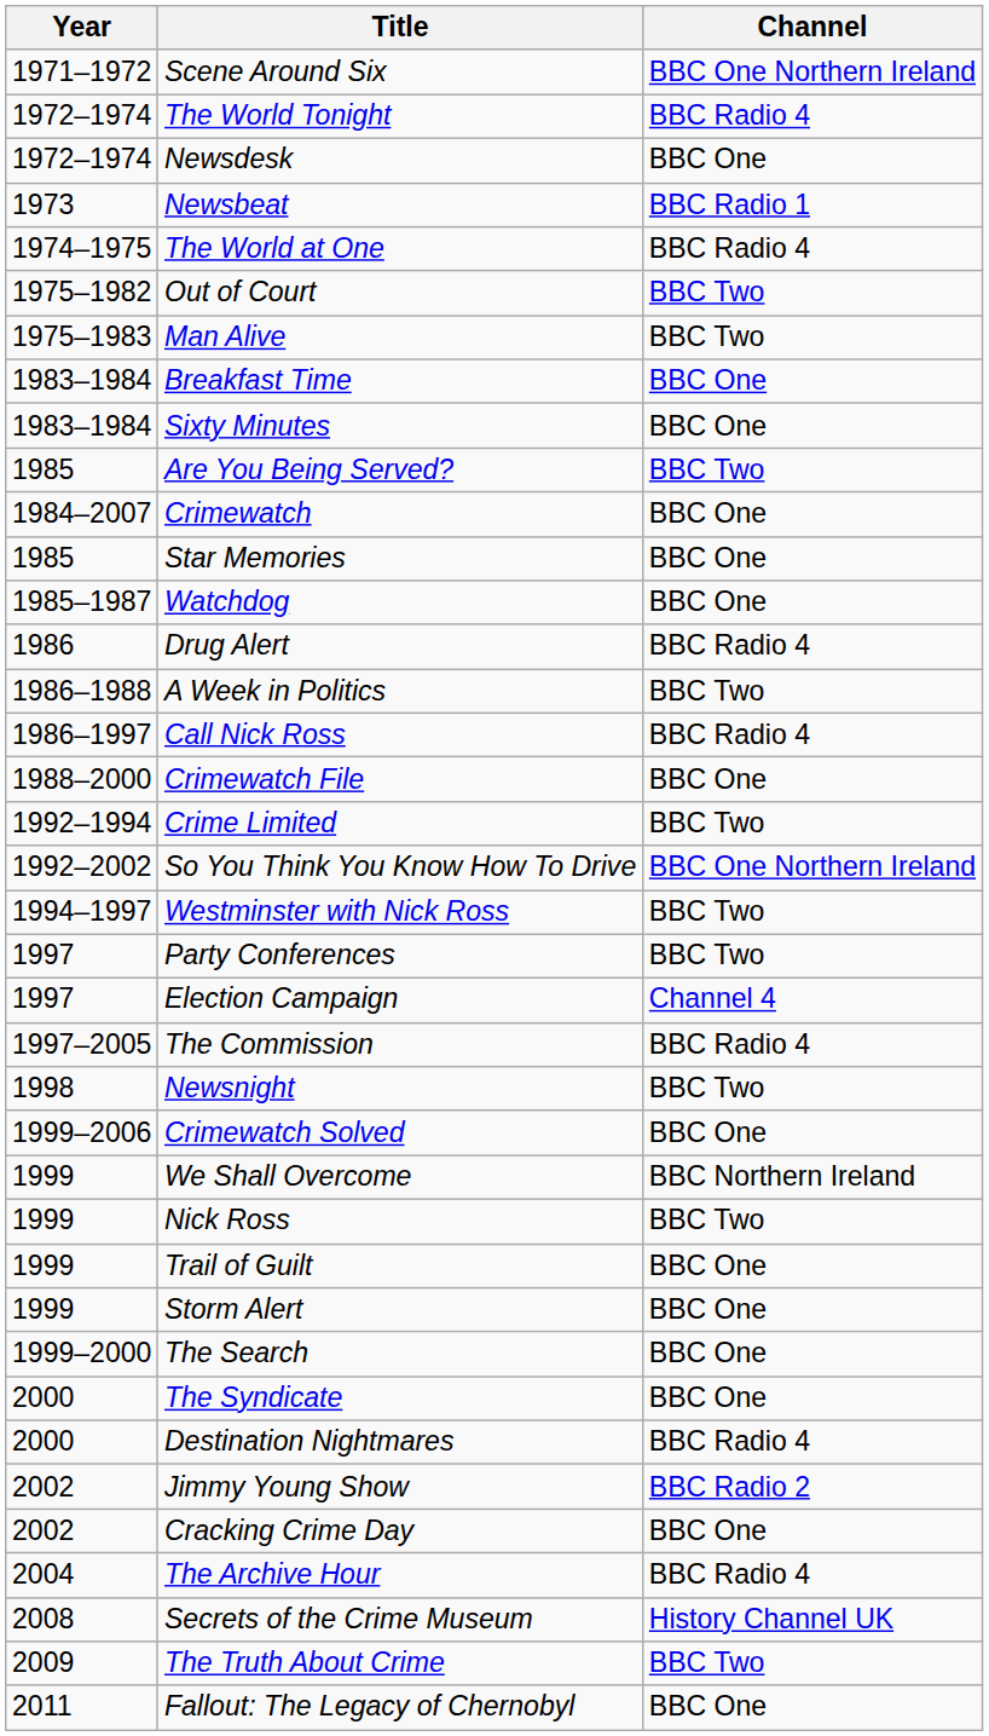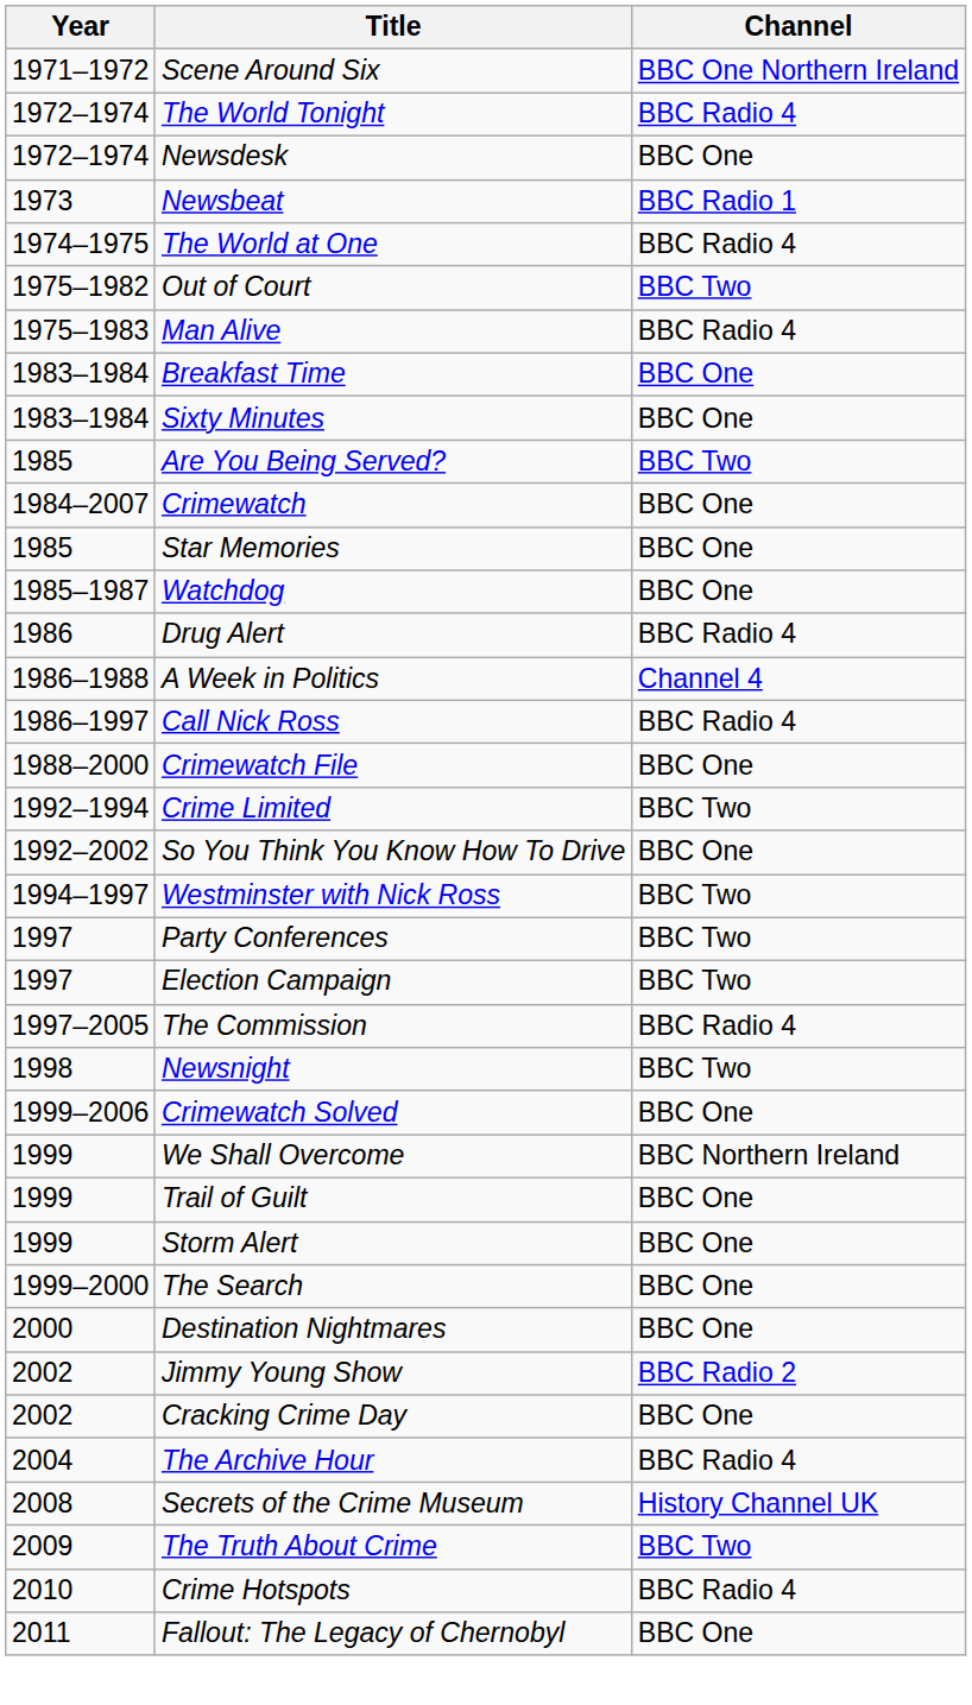 <table class="wikitable sortable">
 <tr>
 <th>Year</th>
 <th>Title</th>
 <th>Channel</th>
 </tr>
 <tr>
 <td>1971–1972</td>
 <td><em>Scene Around Six</em></td>
 <td><a href='#'>BBC One Northern Ireland</a></td>
 </tr>
 <tr>
 <td>1972–1974</td>
 <td><em><a href='#'>The World Tonight</a></em></td>
 <td><a href='#'>BBC Radio 4</a></td>
 </tr>
 <tr>
 <td>1972–1974</td>
 <td><em>Newsdesk</em></td>
 <td>BBC One</td>
 </tr>
 <tr>
 <td>1973</td>
 <td><em><a href='#'>Newsbeat</a></em></td>
 <td><a href='#'>BBC Radio 1</a></td>
 </tr>
 <tr>
 <td>1974–1975</td>
 <td><em><a href='#'>The World at One</a></em></td>
 <td>BBC Radio 4</td>
 </tr>
 <tr>
 <td>1975–1982</td>
 <td><em>Out of Court</em></td>
 <td><a href='#'>BBC Two</a></td>
 </tr>
 <tr>
 <td>1975–1983</td>
 <td><em><a href='#'>Man Alive</a></em></td>
-<td>BBC Two</td>
+<td>BBC Radio 4</td>
 </tr>
 <tr>
 <td>1983–1984</td>
 <td><em><a href='#'>Breakfast Time</a></em></td>
 <td><a href='#'>BBC One</a></td>
 </tr>
 <tr>
 <td>1983–1984</td>
 <td><em><a href='#'>Sixty Minutes</a></em></td>
 <td>BBC One</td>
 </tr>
 <tr>
 <td>1985</td>
 <td><em><a href='#'>Are You Being Served?</a></em></td>
 <td><a href='#'>BBC Two</a></td>
 </tr>
 <tr>
 <td>1984–2007</td>
 <td><em><a href='#'>Crimewatch</a></em></td>
 <td>BBC One</td>
 </tr>
 <tr>
 <td>1985</td>
 <td><em>Star Memories</em></td>
 <td>BBC One</td>
 </tr>
 <tr>
 <td>1985–1987</td>
 <td><em><a href='#'>Watchdog</a></em></td>
 <td>BBC One</td>
 </tr>
 <tr>
 <td>1986</td>
 <td><em>Drug Alert</em></td>
 <td>BBC Radio 4</td>
 </tr>
 <tr>
 <td>1986–1988</td>
 <td><em>A Week in Politics</em></td>
-<td>BBC Two</td>
+<td><a href='#'>Channel 4</a></td>
 </tr>
 <tr>
 <td>1986–1997</td>
 <td><em><a href='#'>Call Nick Ross</a></em></td>
 <td>BBC Radio 4</td>
 </tr>
 <tr>
 <td>1988–2000</td>
 <td><em><a href='#'>Crimewatch File</a></em></td>
 <td>BBC One</td>
 </tr>
 <tr>
 <td>1992–1994</td>
 <td><em><a href='#'>Crime Limited</a></em></td>
 <td>BBC Two</td>
 </tr>
 <tr>
 <td>1992–2002</td>
 <td><em>So You Think You Know How To Drive</em></td>
-<td><a href='#'>BBC One Northern Ireland</a></td>
+<td>BBC One</td>
 </tr>
 <tr>
 <td>1994–1997</td>
 <td><em><a href='#'>Westminster with Nick Ross</a></em></td>
 <td>BBC Two</td>
 </tr>
 <tr>
 <td>1997</td>
 <td><em>Party Conferences</em></td>
 <td>BBC Two</td>
 </tr>
 <tr>
 <td>1997</td>
 <td><em>Election Campaign</em></td>
-<td><a href='#'>Channel 4</a></td>
+<td>BBC Two</td>
 </tr>
 <tr>
 <td>1997–2005</td>
 <td><em>The Commission</em></td>
 <td>BBC Radio 4</td>
 </tr>
 <tr>
 <td>1998</td>
 <td><em><a href='#'>Newsnight</a></em></td>
 <td>BBC Two</td>
 </tr>
 <tr>
 <td>1999–2006</td>
 <td><em><a href='#'>Crimewatch Solved</a></em></td>
 <td>BBC One</td>
 </tr>
 <tr>
 <td>1999</td>
 <td><em>We Shall Overcome</em></td>
 <td>BBC Northern Ireland</td>
 </tr>
 <tr>
 <td>1999</td>
-<td><em>Nick Ross</em></td>
-<td>BBC Two</td>
-</tr>
-<tr>
-<td>1999</td>
 <td><em>Trail of Guilt</em></td>
 <td>BBC One</td>
 </tr>
 <tr>
 <td>1999</td>
 <td><em>Storm Alert</em></td>
 <td>BBC One</td>
 </tr>
 <tr>
 <td>1999–2000</td>
 <td><em>The Search</em></td>
 <td>BBC One</td>
 </tr>
 <tr>
 <td>2000</td>
-<td><em><a href='#'>The Syndicate</a></em></td>
+<td><em>Destination Nightmares</em></td>
 <td>BBC One</td>
-</tr>
-<tr>
-<td>2000</td>
-<td><em>Destination Nightmares</em></td>
-<td>BBC Radio 4</td>
 </tr>
 <tr>
 <td>2002</td>
 <td><em>Jimmy Young Show</em></td>
 <td><a href='#'>BBC Radio 2</a></td>
 </tr>
 <tr>
 <td>2002</td>
 <td><em>Cracking Crime Day</em></td>
 <td>BBC One</td>
 </tr>
 <tr>
 <td>2004</td>
 <td><em><a href='#'>The Archive Hour</a></em></td>
 <td>BBC Radio 4</td>
 </tr>
 <tr>
 <td>2008</td>
 <td><em>Secrets of the Crime Museum</em></td>
 <td><a href='#'>History Channel UK</a></td>
 </tr>
 <tr>
 <td>2009</td>
 <td><em><a href='#'>The Truth About Crime</a></em></td>
 <td><a href='#'>BBC Two</a></td>
 </tr>
 <tr>
+<td>2010</td>
+<td><em>Crime Hotspots</em></td>
+<td>BBC Radio 4</td>
+</tr>
+<tr>
 <td>2011</td>
 <td><em>Fallout: The Legacy of Chernobyl</em></td>
 <td>BBC One</td>
 </tr>
 </table>
